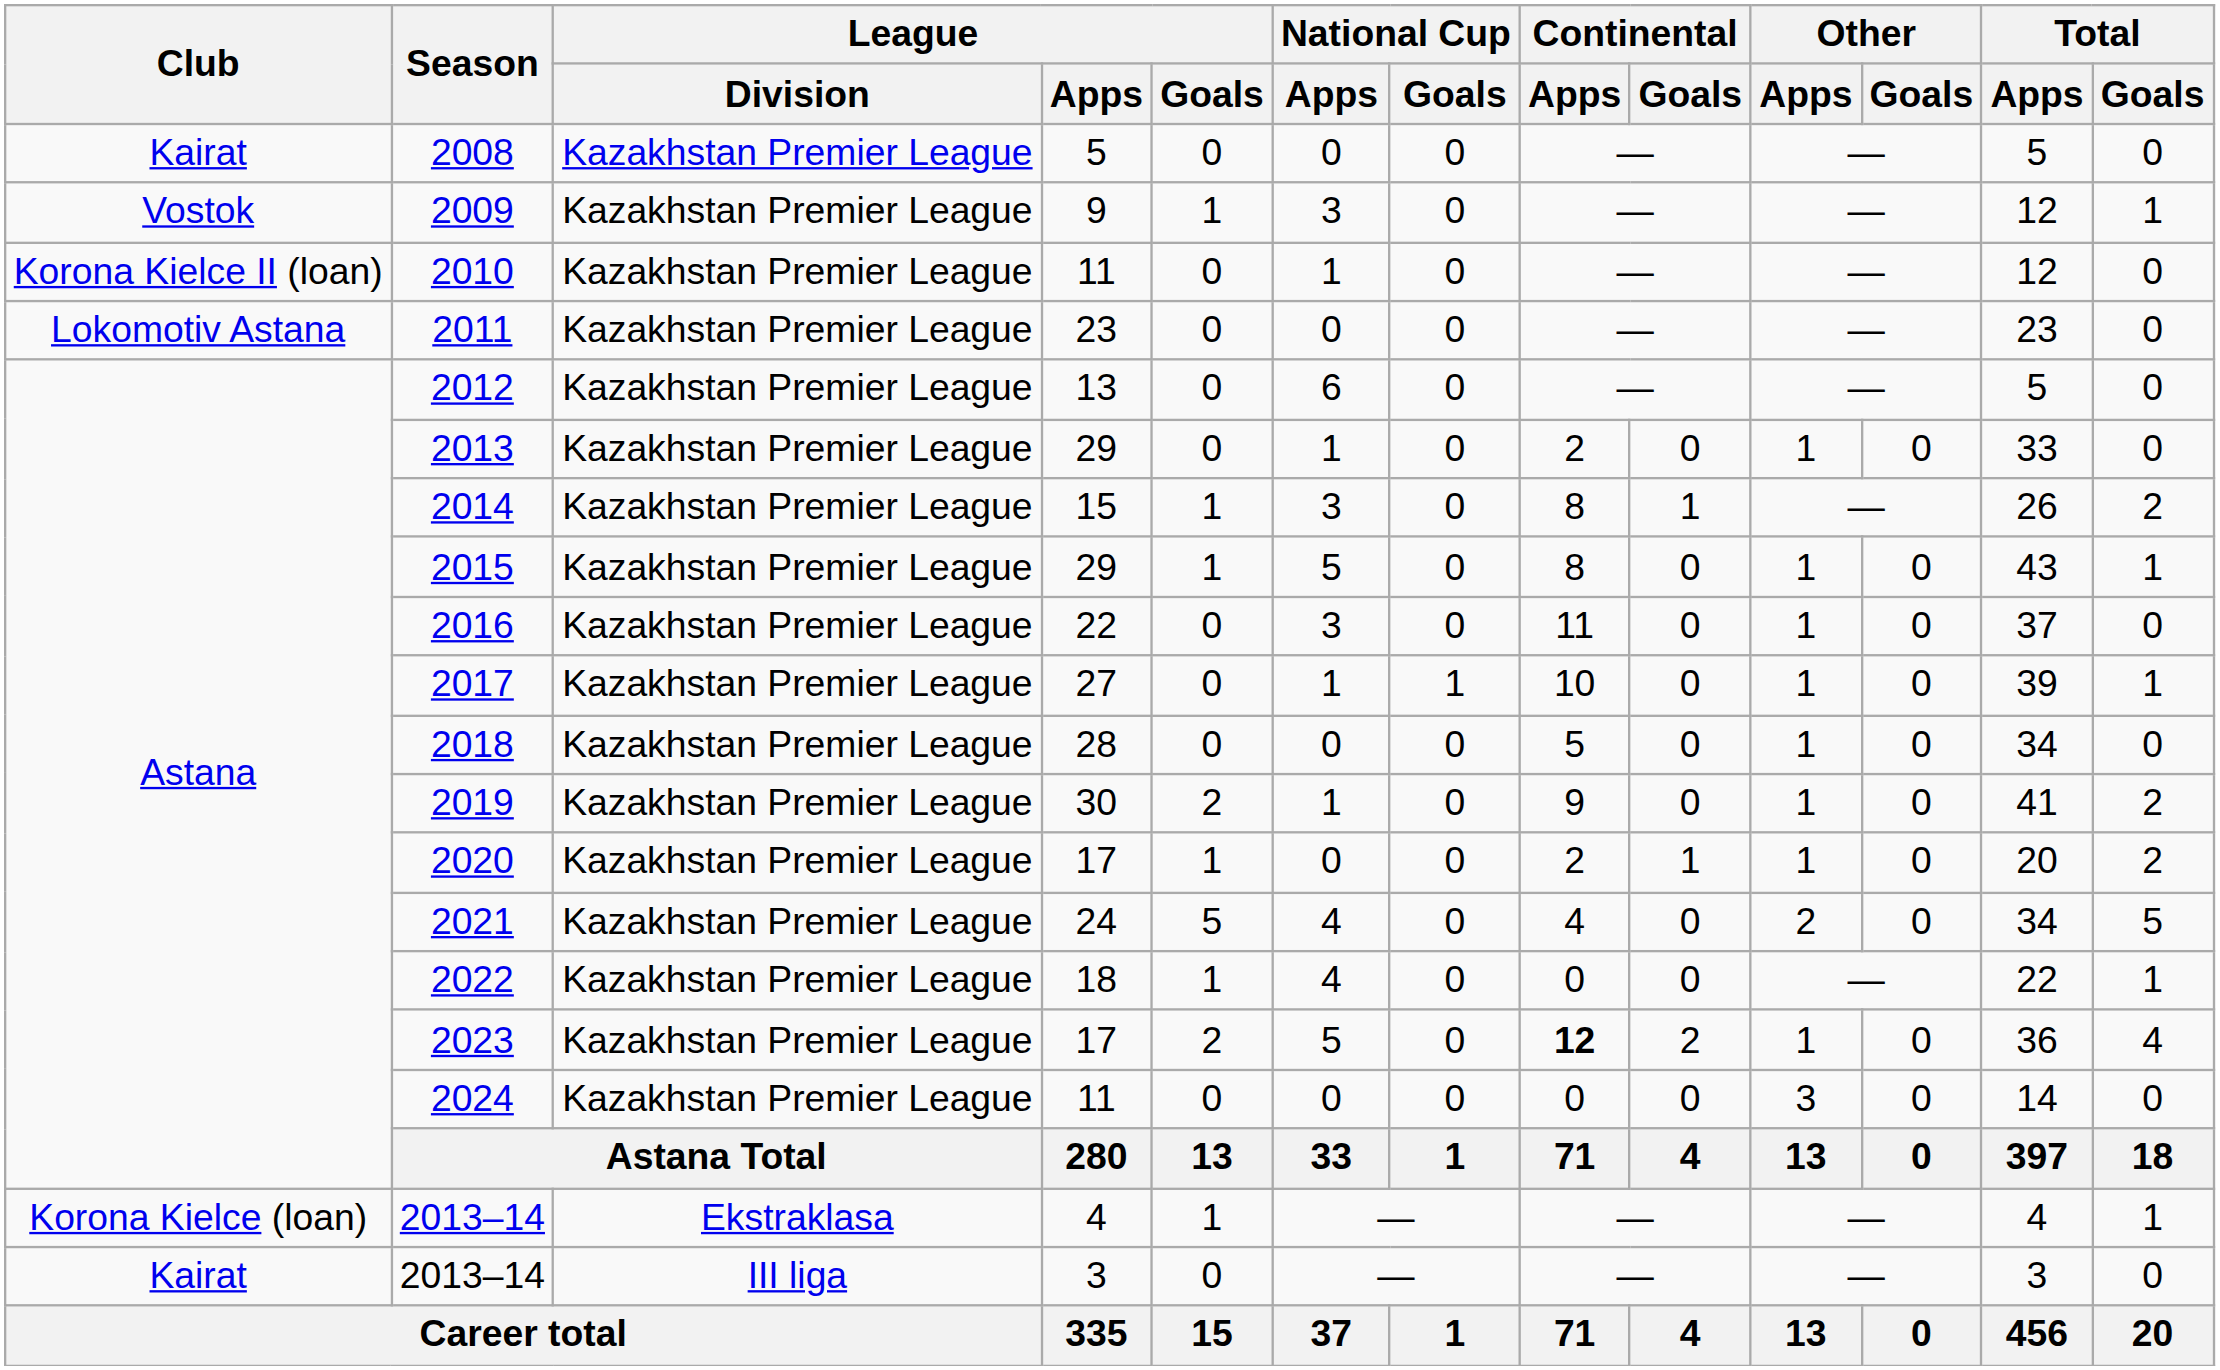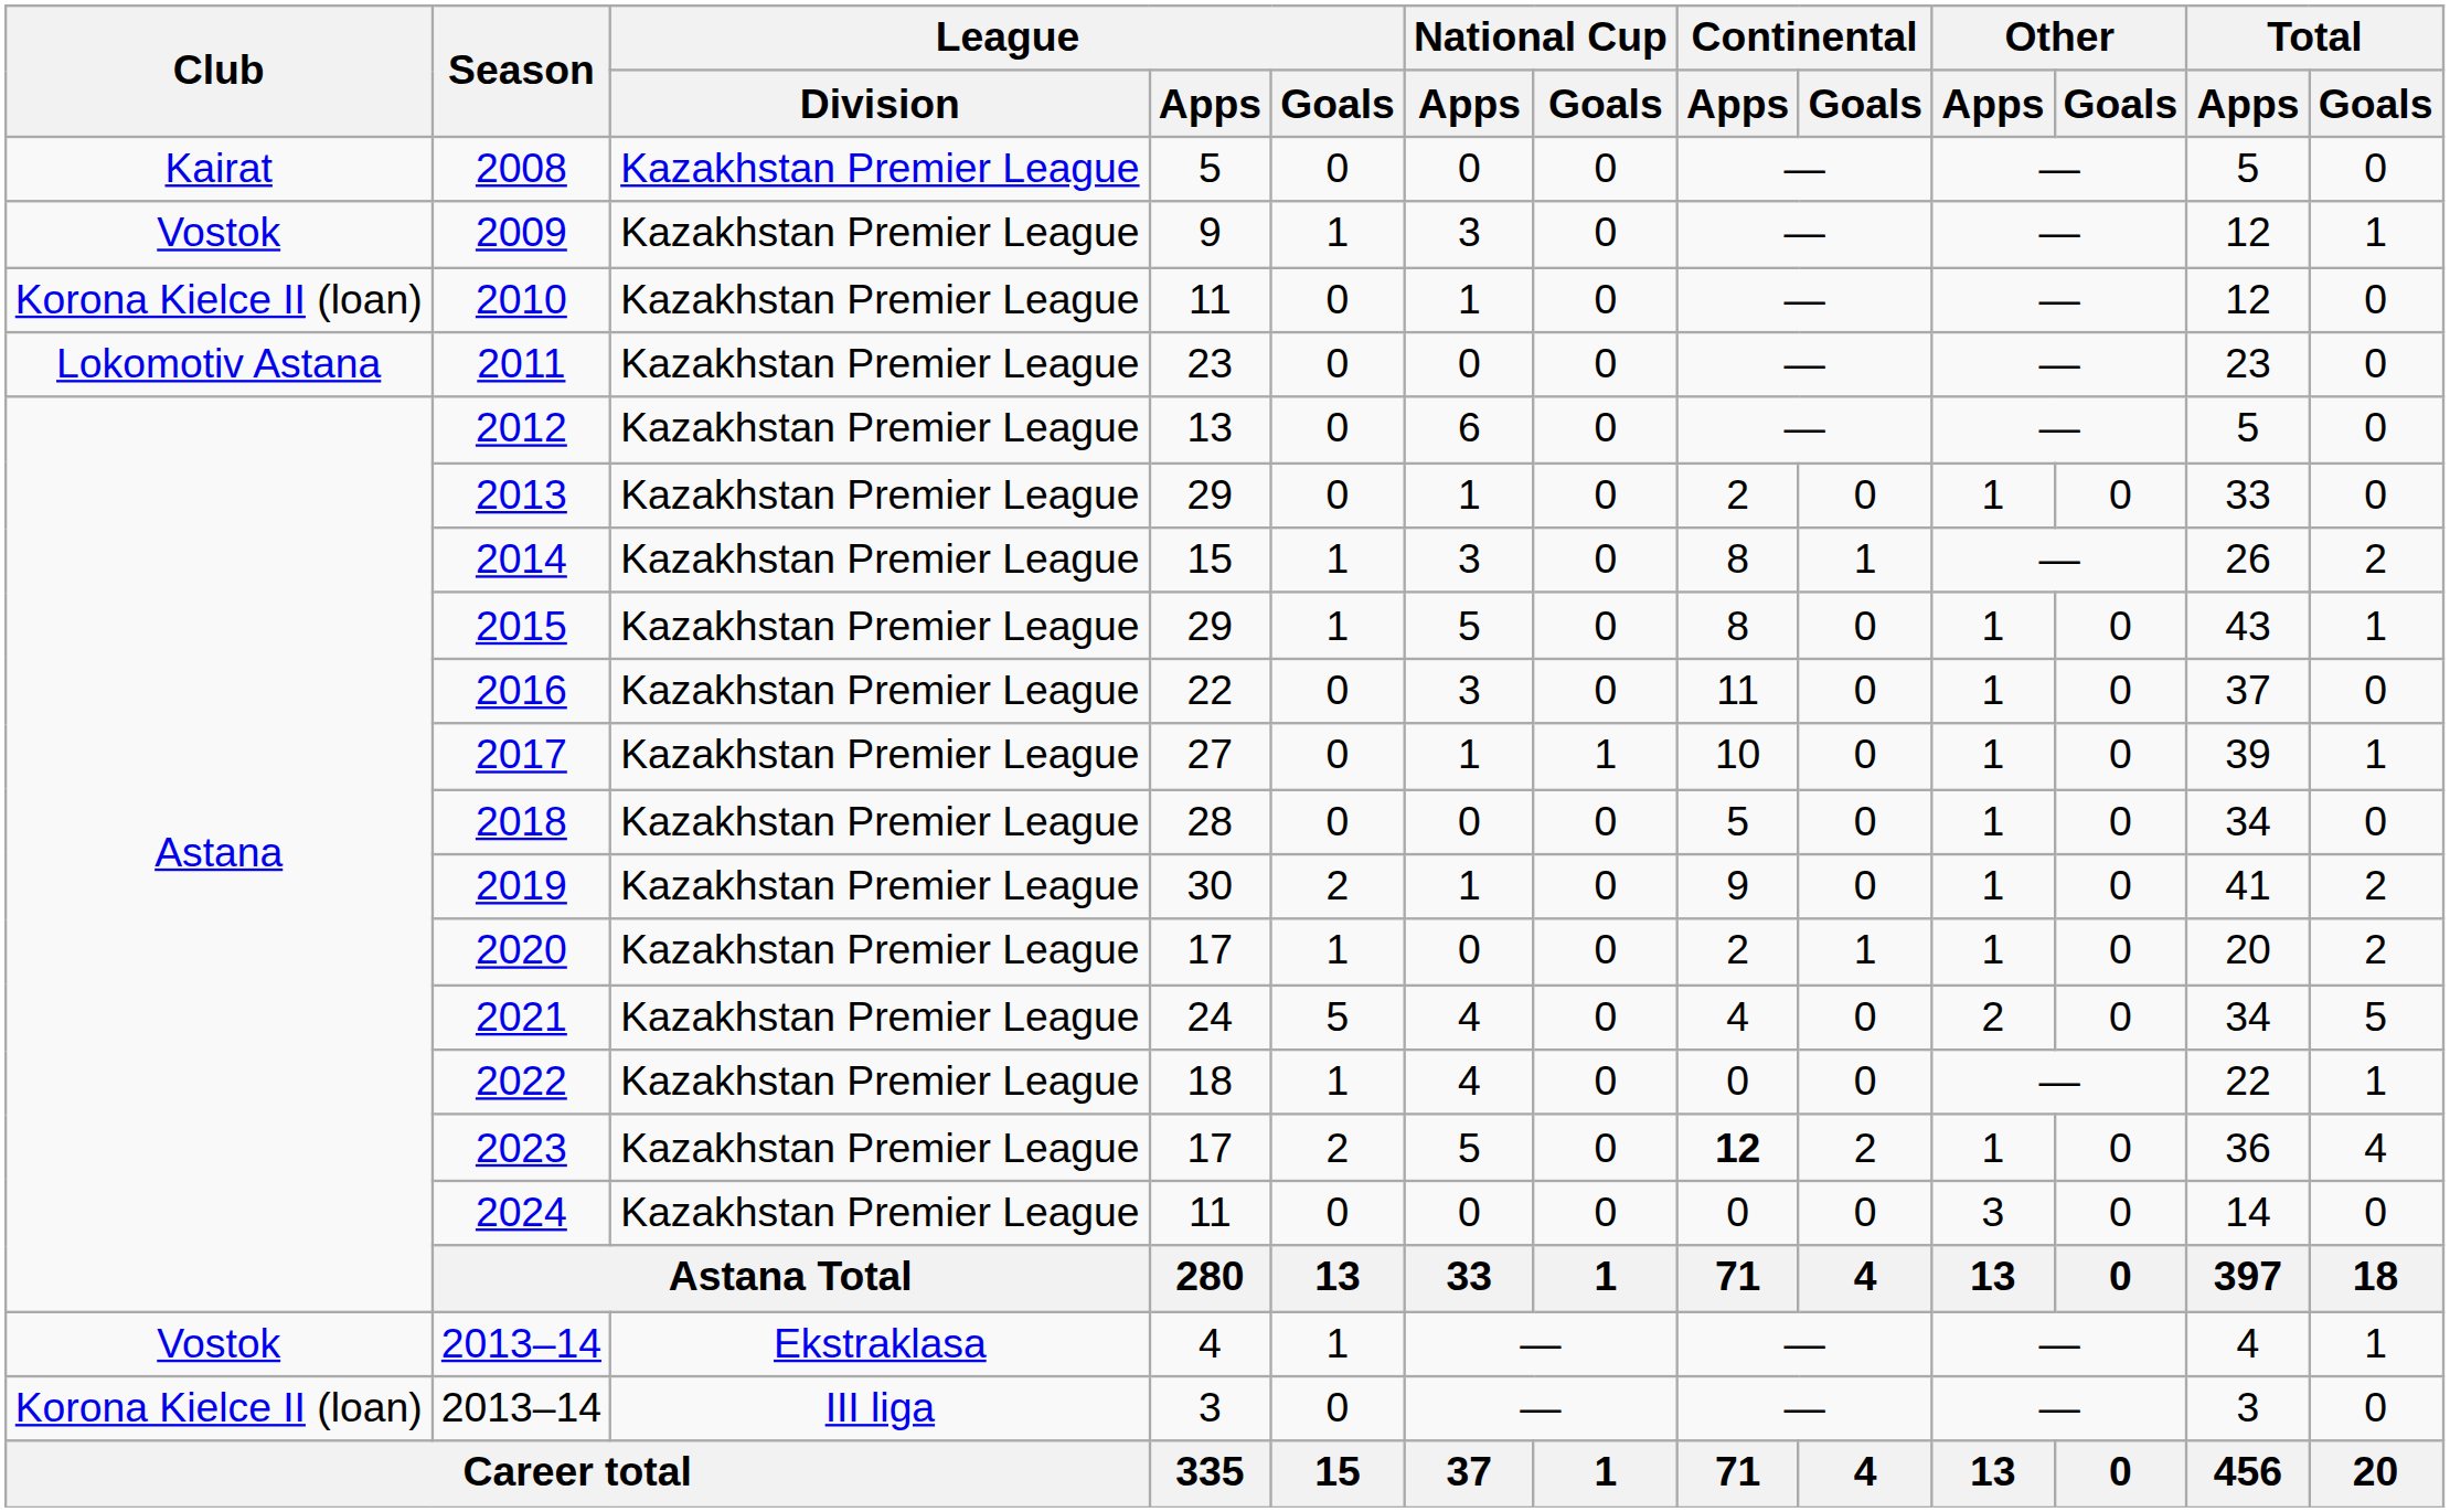 <table class="wikitable" style="text-align: center;">
 <tr>
 <th rowspan="2">Club</th>
 <th rowspan="2">Season</th>
 <th colspan="3">League</th>
 <th colspan="2">National Cup</th>
 <th colspan="2">Continental</th>
 <th colspan="2">Other</th>
 <th colspan="2">Total</th>
 </tr>
 <tr>
 <th>Division</th>
 <th>Apps</th>
 <th>Goals</th>
 <th>Apps</th>
 <th>Goals</th>
 <th>Apps</th>
 <th>Goals</th>
 <th>Apps</th>
 <th>Goals</th>
 <th>Apps</th>
 <th>Goals</th>
 </tr>
 <tr>
 <td valign="center"><a href='#'>Kairat</a></td>
 <td><a href='#'>2008</a></td>
 <td><a href='#'>Kazakhstan Premier League</a></td>
 <td>5</td>
 <td>0</td>
 <td>0</td>
 <td>0</td>
 <td colspan="2">—</td>
 <td colspan="2">—</td>
 <td>5</td>
 <td>0</td>
 </tr>
 <tr>
 <td valign="center"><a href='#'>Vostok</a></td>
 <td><a href='#'>2009</a></td>
 <td>Kazakhstan Premier League</td>
 <td>9</td>
 <td>1</td>
 <td>3</td>
 <td>0</td>
 <td colspan="2">—</td>
 <td colspan="2">—</td>
 <td>12</td>
 <td>1</td>
 </tr>
 <tr>
 <td valign="center"><a href='#'>Korona Kielce II</a> (loan)</td>
 <td><a href='#'>2010</a></td>
 <td>Kazakhstan Premier League</td>
 <td>11</td>
 <td>0</td>
 <td>1</td>
 <td>0</td>
 <td colspan="2">—</td>
 <td colspan="2">—</td>
 <td>12</td>
 <td>0</td>
 </tr>
 <tr>
 <td valign="center"><a href='#'>Lokomotiv Astana</a></td>
 <td><a href='#'>2011</a></td>
 <td>Kazakhstan Premier League</td>
 <td>23</td>
 <td>0</td>
 <td>0</td>
 <td>0</td>
 <td colspan="2">—</td>
 <td colspan="2">—</td>
 <td>23</td>
 <td>0</td>
 </tr>
 <tr>
 <td rowspan="14" valign="center"><a href='#'>Astana</a></td>
 <td><a href='#'>2012</a></td>
 <td>Kazakhstan Premier League</td>
 <td>13</td>
 <td>0</td>
 <td>6</td>
 <td>0</td>
 <td colspan="2">—</td>
 <td colspan="2">—</td>
 <td>5</td>
 <td>0</td>
 </tr>
 <tr>
 <td><a href='#'>2013</a></td>
 <td>Kazakhstan Premier League</td>
 <td>29</td>
 <td>0</td>
 <td>1</td>
 <td>0</td>
 <td>2</td>
 <td>0</td>
 <td>1</td>
 <td>0</td>
 <td>33</td>
 <td>0</td>
 </tr>
 <tr>
 <td><a href='#'>2014</a></td>
 <td>Kazakhstan Premier League</td>
 <td>15</td>
 <td>1</td>
 <td>3</td>
 <td>0</td>
 <td>8</td>
 <td>1</td>
 <td colspan="2">—</td>
 <td>26</td>
 <td>2</td>
 </tr>
 <tr>
 <td><a href='#'>2015</a></td>
 <td>Kazakhstan Premier League</td>
 <td>29</td>
 <td>1</td>
 <td>5</td>
 <td>0</td>
 <td>8</td>
 <td>0</td>
 <td>1</td>
 <td>0</td>
 <td>43</td>
 <td>1</td>
 </tr>
 <tr>
 <td><a href='#'>2016</a></td>
 <td>Kazakhstan Premier League</td>
 <td>22</td>
 <td>0</td>
 <td>3</td>
 <td>0</td>
 <td>11</td>
 <td>0</td>
 <td>1</td>
 <td>0</td>
 <td>37</td>
 <td>0</td>
 </tr>
 <tr>
 <td><a href='#'>2017</a></td>
 <td>Kazakhstan Premier League</td>
 <td>27</td>
 <td>0</td>
 <td>1</td>
 <td>1</td>
 <td>10</td>
 <td>0</td>
 <td>1</td>
 <td>0</td>
 <td>39</td>
 <td>1</td>
 </tr>
 <tr>
 <td><a href='#'>2018</a></td>
 <td>Kazakhstan Premier League</td>
 <td>28</td>
 <td>0</td>
 <td>0</td>
 <td>0</td>
 <td>5</td>
 <td>0</td>
 <td>1</td>
 <td>0</td>
 <td>34</td>
 <td>0</td>
 </tr>
 <tr>
 <td><a href='#'>2019</a></td>
 <td>Kazakhstan Premier League</td>
 <td>30</td>
 <td>2</td>
 <td>1</td>
 <td>0</td>
 <td>9</td>
 <td>0</td>
 <td>1</td>
 <td>0</td>
 <td>41</td>
 <td>2</td>
 </tr>
 <tr>
 <td><a href='#'>2020</a></td>
 <td>Kazakhstan Premier League</td>
 <td>17</td>
 <td>1</td>
 <td>0</td>
 <td>0</td>
 <td>2</td>
 <td>1</td>
 <td>1</td>
 <td>0</td>
 <td>20</td>
 <td>2</td>
 </tr>
 <tr>
 <td><a href='#'>2021</a></td>
 <td>Kazakhstan Premier League</td>
 <td>24</td>
 <td>5</td>
 <td>4</td>
 <td>0</td>
 <td>4</td>
 <td>0</td>
 <td>2</td>
 <td>0</td>
 <td>34</td>
 <td>5</td>
 </tr>
 <tr>
 <td><a href='#'>2022</a></td>
 <td>Kazakhstan Premier League</td>
 <td>18</td>
 <td>1</td>
 <td>4</td>
 <td>0</td>
 <td>0</td>
 <td>0</td>
 <td colspan="2">—</td>
 <td>22</td>
 <td>1</td>
 </tr>
 <tr>
 <td><a href='#'>2023</a></td>
 <td>Kazakhstan Premier League</td>
 <td>17</td>
 <td>2</td>
 <td>5</td>
 <td>0</td>
 <td><strong>12</strong></td>
 <td>2</td>
 <td>1</td>
 <td>0</td>
 <td>36</td>
 <td>4</td>
 </tr>
 <tr>
 <td><a href='#'>2024</a></td>
 <td>Kazakhstan Premier League</td>
 <td>11</td>
 <td>0</td>
 <td>0</td>
 <td>0</td>
 <td>0</td>
 <td>0</td>
 <td>3</td>
 <td>0</td>
 <td>14</td>
 <td>0</td>
 </tr>
 <tr>
 <th colspan="2">Astana Total</th>
 <th>280</th>
 <th>13</th>
 <th>33</th>
 <th>1</th>
 <th>71</th>
 <th>4</th>
 <th>13</th>
 <th>0</th>
 <th>397</th>
 <th>18</th>
 </tr>
 <tr>
-<td valign="center"><a href='#'>Korona Kielce</a> (loan)</td>
+<td valign="center"><a href='#'>Vostok</a></td>
 <td><a href='#'>2013–14</a></td>
 <td><a href='#'>Ekstraklasa</a></td>
 <td>4</td>
 <td>1</td>
 <td colspan="2">—</td>
 <td colspan="2">—</td>
 <td colspan="2">—</td>
 <td>4</td>
 <td>1</td>
 </tr>
 <tr>
-<td valign="center"><a href='#'>Kairat</a></td>
+<td valign="center"><a href='#'>Korona Kielce II</a> (loan)</td>
 <td>2013–14</td>
 <td><a href='#'>III liga</a></td>
 <td>3</td>
 <td>0</td>
 <td colspan="2">—</td>
 <td colspan="2">—</td>
 <td colspan="2">—</td>
 <td>3</td>
 <td>0</td>
 </tr>
 <tr>
 <th colspan="3">Career total</th>
 <th>335</th>
 <th>15</th>
 <th>37</th>
 <th>1</th>
 <th>71</th>
 <th>4</th>
 <th>13</th>
 <th>0</th>
 <th>456</th>
 <th>20</th>
 </tr>
 </table>
